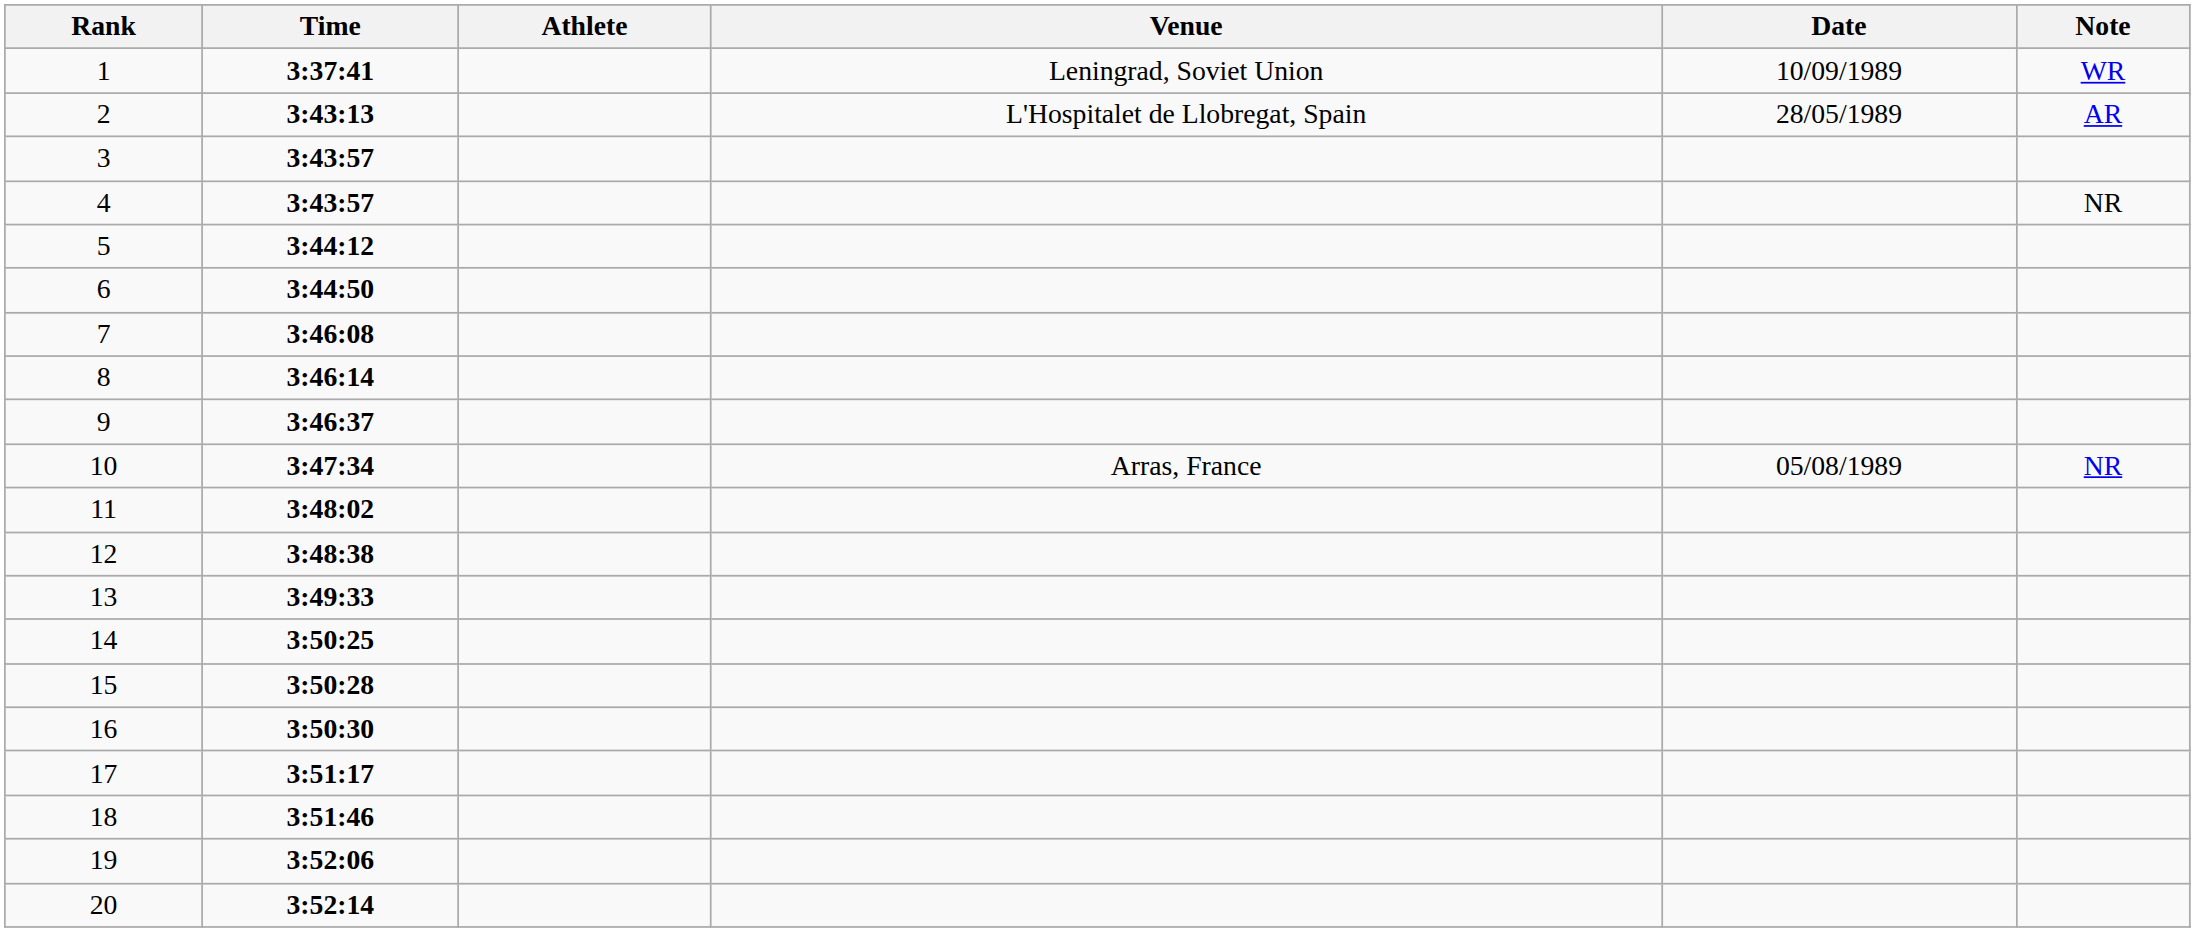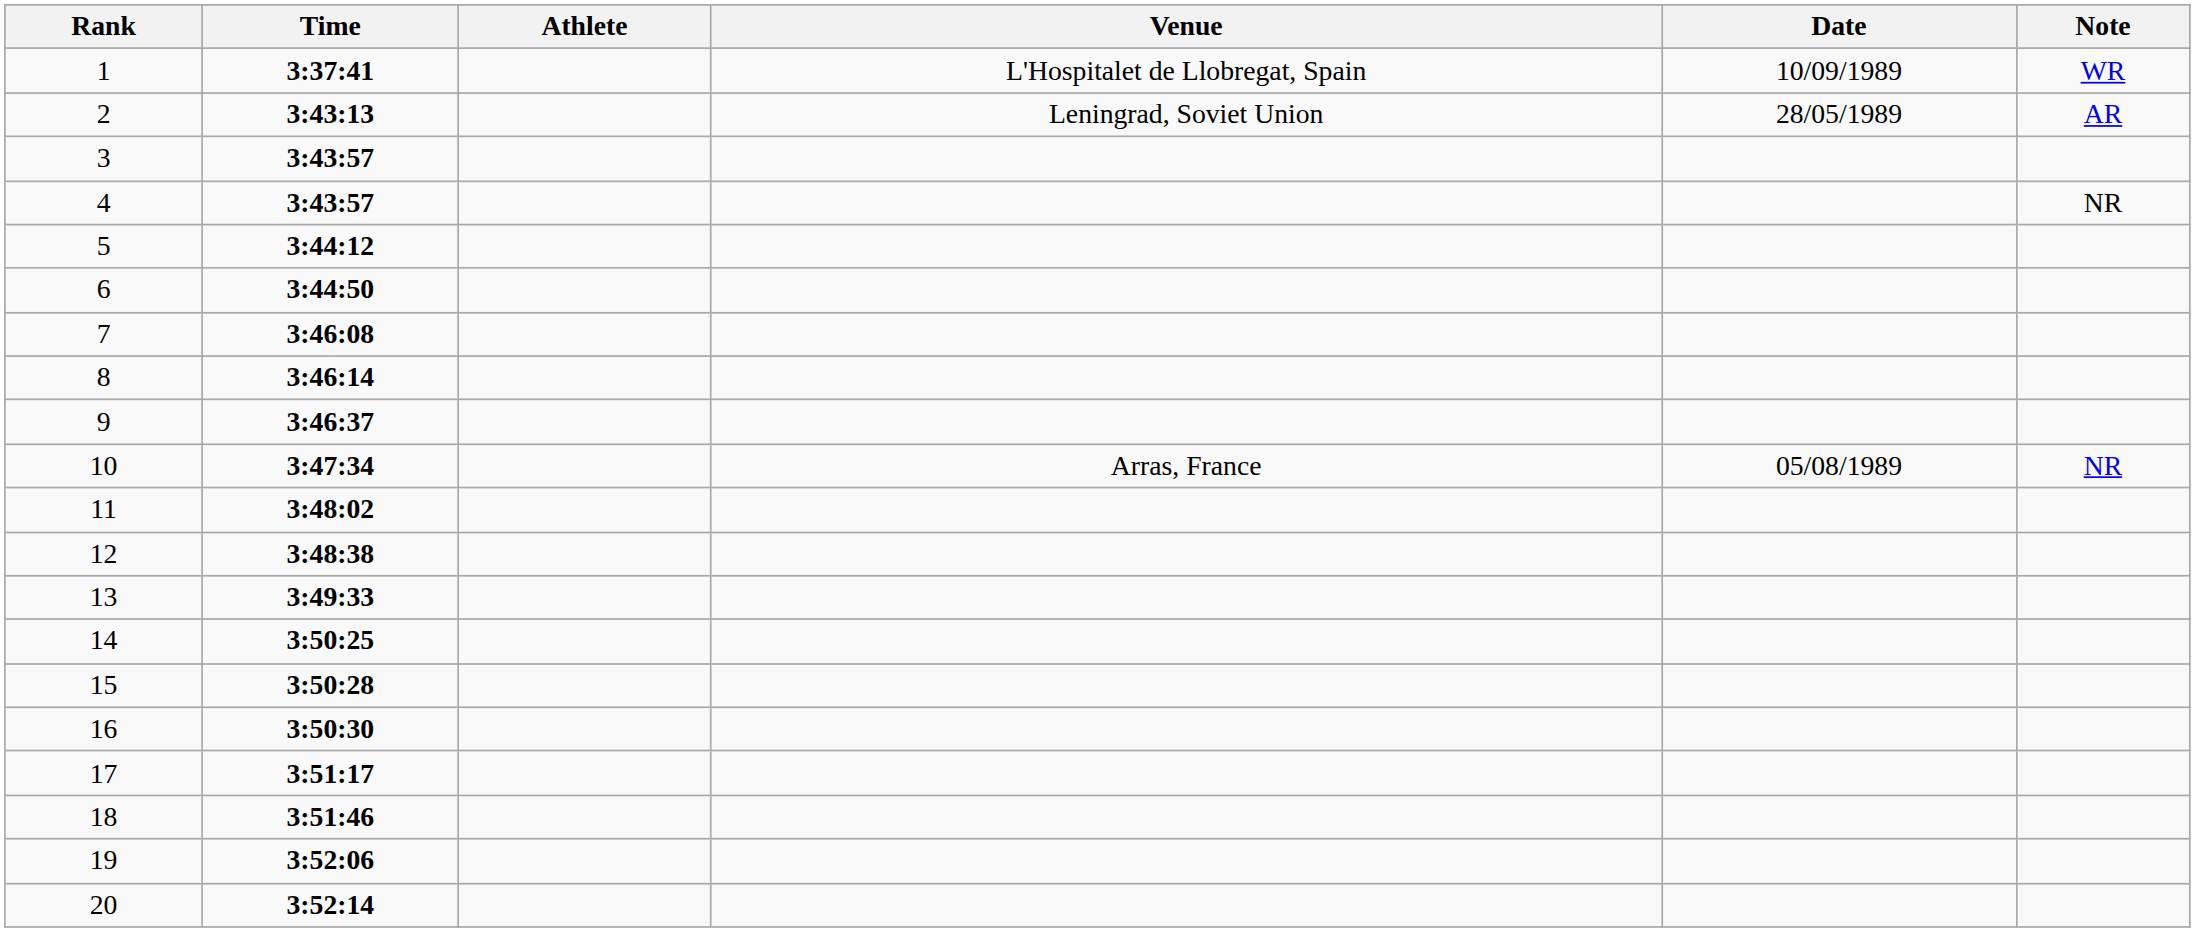 <table class="wikitable" style="text-align:center; width:100%">
 <tr>
 <th>Rank</th>
 <th>Time</th>
 <th>Athlete</th>
 <th>Venue</th>
 <th>Date</th>
 <th>Note</th>
 </tr>
 <tr>
 <td>1</td>
 <td><strong>3:37:41</strong></td>
 <td align=left></td>
-<td>Leningrad, Soviet Union</td>
+<td>L'Hospitalet de Llobregat, Spain</td>
 <td>10/09/1989</td>
 <td><a href='#'>WR</a></td>
 </tr>
 <tr>
 <td>2</td>
 <td><strong>3:43:13</strong></td>
 <td align=left></td>
-<td>L'Hospitalet de Llobregat, Spain</td>
+<td>Leningrad, Soviet Union</td>
 <td>28/05/1989</td>
 <td><a href='#'>AR</a></td>
 </tr>
 <tr>
 <td>3</td>
 <td><strong>3:43:57</strong></td>
 <td align=left></td>
 <td></td>
 <td></td>
 <td></td>
 </tr>
 <tr>
 <td>4</td>
 <td><strong>3:43:57</strong></td>
 <td align=left></td>
 <td></td>
 <td></td>
 <td>NR</td>
 </tr>
 <tr>
 <td>5</td>
 <td><strong>3:44:12</strong></td>
 <td align=left></td>
 <td></td>
 <td></td>
 <td></td>
 </tr>
 <tr>
 <td>6</td>
 <td><strong>3:44:50</strong></td>
 <td align=left></td>
 <td></td>
 <td></td>
 <td></td>
 </tr>
 <tr>
 <td>7</td>
 <td><strong>3:46:08</strong></td>
 <td align=left></td>
 <td></td>
 <td></td>
 <td></td>
 </tr>
 <tr>
 <td>8</td>
 <td><strong>3:46:14</strong></td>
 <td align=left></td>
 <td></td>
 <td></td>
 <td></td>
 </tr>
 <tr>
 <td>9</td>
 <td><strong>3:46:37</strong></td>
 <td align=left></td>
 <td></td>
 <td></td>
 <td></td>
 </tr>
 <tr>
 <td>10</td>
 <td><strong>3:47:34</strong></td>
 <td align=left></td>
 <td>Arras, France</td>
 <td>05/08/1989</td>
 <td><a href='#'>NR</a></td>
 </tr>
 <tr>
 <td>11</td>
 <td><strong>3:48:02</strong></td>
 <td align=left></td>
 <td></td>
 <td></td>
 <td></td>
 </tr>
 <tr>
 <td>12</td>
 <td><strong>3:48:38</strong></td>
 <td align=left></td>
 <td></td>
 <td></td>
 <td></td>
 </tr>
 <tr>
 <td>13</td>
 <td><strong>3:49:33</strong></td>
 <td align=left></td>
 <td></td>
 <td></td>
 <td></td>
 </tr>
 <tr>
 <td>14</td>
 <td><strong>3:50:25</strong></td>
 <td align=left></td>
 <td></td>
 <td></td>
 <td></td>
 </tr>
 <tr>
 <td>15</td>
 <td><strong>3:50:28</strong></td>
 <td align=left></td>
 <td></td>
 <td></td>
 <td></td>
 </tr>
 <tr>
 <td>16</td>
 <td><strong>3:50:30</strong></td>
 <td align=left></td>
 <td></td>
 <td></td>
 <td></td>
 </tr>
 <tr>
 <td>17</td>
 <td><strong>3:51:17</strong></td>
 <td align=left></td>
 <td></td>
 <td></td>
 <td></td>
 </tr>
 <tr>
 <td>18</td>
 <td><strong>3:51:46</strong></td>
 <td align=left></td>
 <td></td>
 <td></td>
 <td></td>
 </tr>
 <tr>
 <td>19</td>
 <td><strong>3:52:06</strong></td>
 <td align=left></td>
 <td></td>
 <td></td>
 <td></td>
 </tr>
 <tr>
 <td>20</td>
 <td><strong>3:52:14</strong></td>
 <td align=left></td>
 <td></td>
 <td></td>
 <td></td>
 </tr>
 </table>
